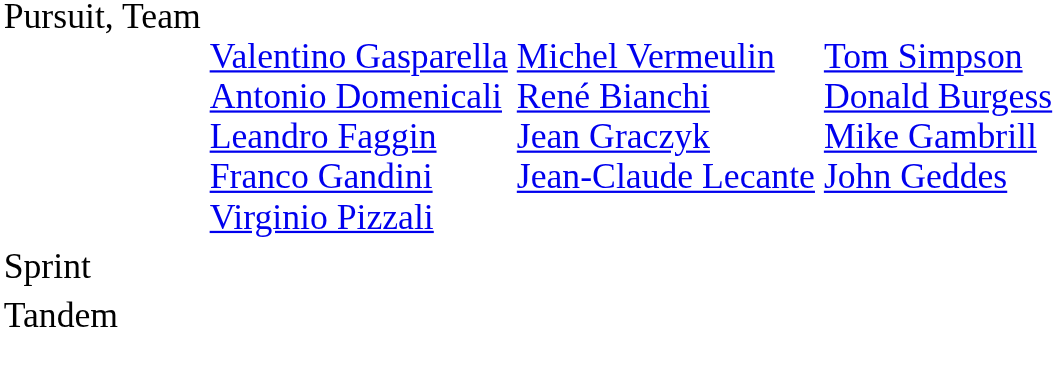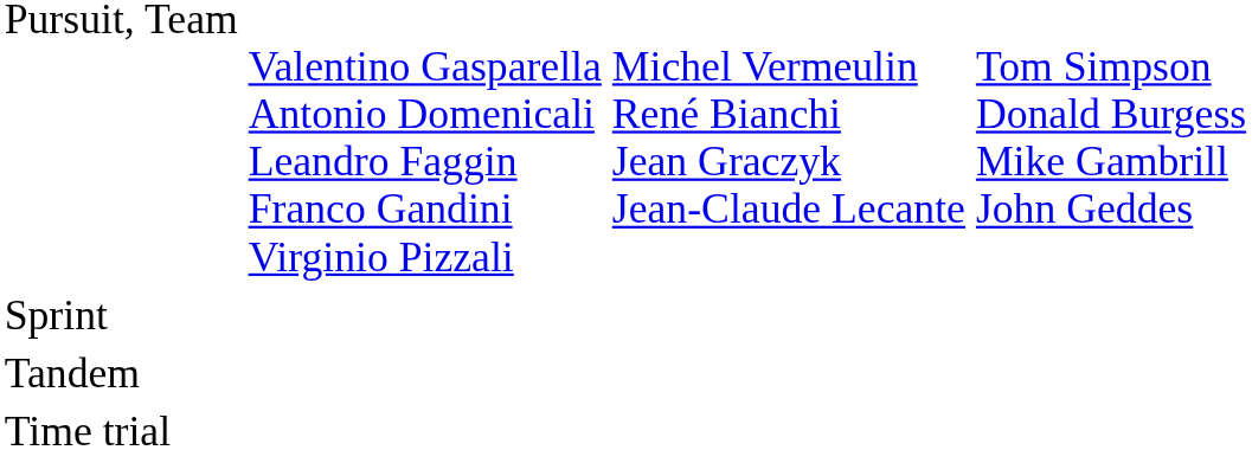 <table>
 <tr valign="top">
 <td>Pursuit, Team<br></td>
 <td><br><a href='#'>Valentino Gasparella</a><br><a href='#'>Antonio Domenicali</a><br><a href='#'>Leandro Faggin</a><br><a href='#'>Franco Gandini</a><br><a href='#'>Virginio Pizzali</a></td>
 <td><br><a href='#'>Michel Vermeulin</a><br><a href='#'>René Bianchi</a><br><a href='#'>Jean Graczyk</a><br><a href='#'>Jean-Claude Lecante</a></td>
 <td><br><a href='#'>Tom Simpson</a><br><a href='#'>Donald Burgess</a><br><a href='#'>Mike Gambrill</a><br><a href='#'>John Geddes</a></td>
 </tr>
 <tr>
 <td>Sprint<br></td>
 <td></td>
 <td></td>
 <td></td>
 </tr>
 <tr>
 <td>Tandem<br></td>
 <td></td>
 <td></td>
 <td></td>
 </tr>
+<tr>
+<td>Time trial<br></td>
+<td></td>
+<td></td>
+<td></td>
+</tr>
 </table>
